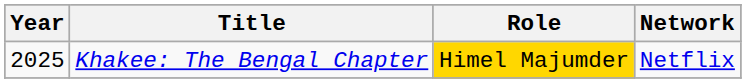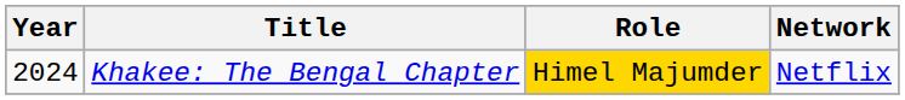 <table class="wikitable">
 <tr>
 <th>Year</th>
 <th>Title</th>
 <th>Role</th>
 <th>Network</th>
 </tr>
 <tr>
-<td>2025</td>
+<td>2024</td>
 <td><a href='#'><em>Khakee: The Bengal Chapter</em></a></td>
 <td style="background: gold;">Himel Majumder</td>
 <td><a href='#'>Netflix</a></td>
 </tr>
 </table>
